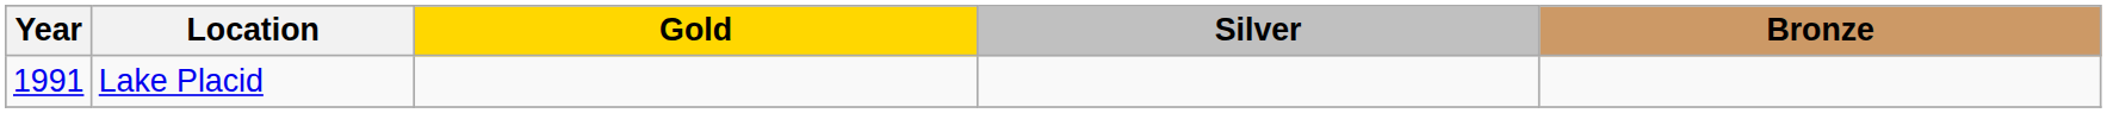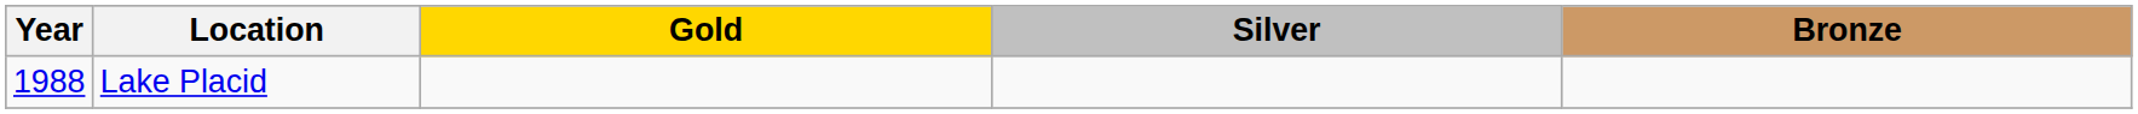 <table class="wikitable">
 <tr>
 <th>Year</th>
 <th width="155">Location</th>
 <th style="background:gold" width="275">Gold</th>
 <th style="background:silver" width="275">Silver</th>
 <th style="background:#cc9966" width="275">Bronze</th>
 </tr>
 <tr>
-<td><a href='#'>1991</a></td>
+<td><a href='#'>1988</a></td>
 <td> <a href='#'>Lake Placid</a></td>
 <td></td>
 <td></td>
 <td></td>
 </tr>
 </table>
